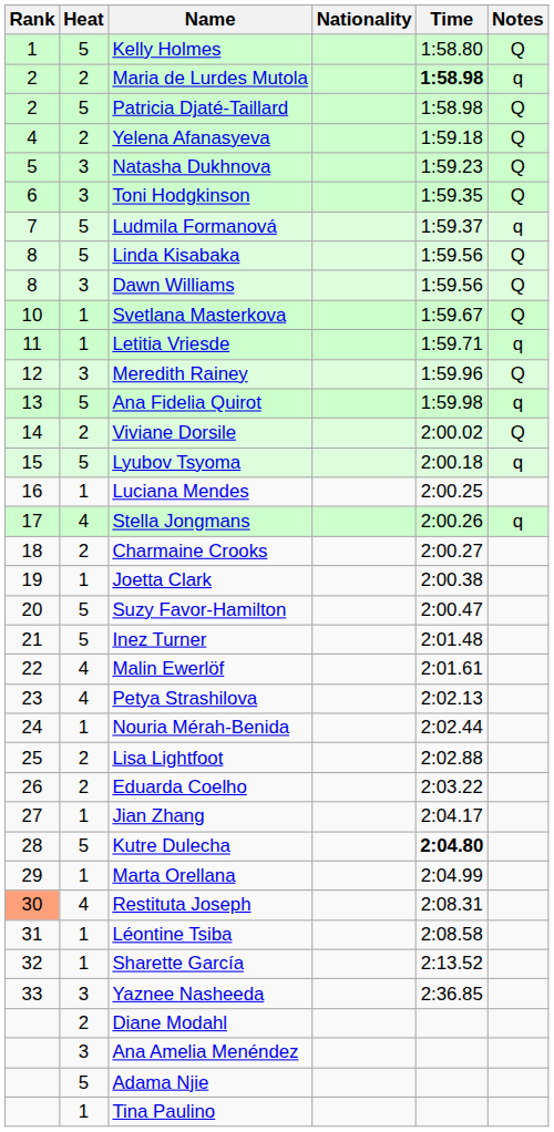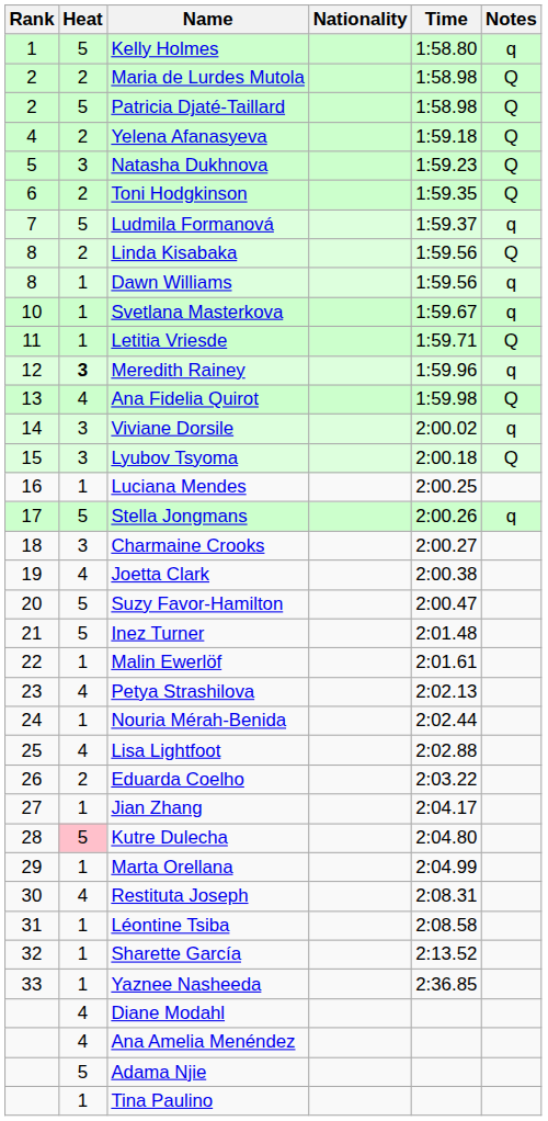 <table class="wikitable sortable" style="text-align:center">
 <tr>
 <th>Rank</th>
 <th>Heat</th>
 <th>Name</th>
 <th>Nationality</th>
 <th>Time</th>
 <th>Notes</th>
 </tr>
 <tr bgcolor=ccffcc>
 <td>1</td>
 <td>5</td>
 <td align=left><a href='#'>Kelly Holmes</a></td>
 <td align=left></td>
 <td>1:58.80</td>
-<td>Q</td>
+<td>q</td>
 </tr>
 <tr bgcolor=ccffcc>
 <td>2</td>
 <td>2</td>
 <td align=left><a href='#'>Maria de Lurdes Mutola</a></td>
 <td align=left></td>
-<td><strong>1:58.98</strong></td>
-<td>q</td>
+<td>1:58.98</td>
+<td>Q</td>
 </tr>
 <tr bgcolor=ccffcc>
 <td>2</td>
 <td>5</td>
 <td align=left><a href='#'>Patricia Djaté-Taillard</a></td>
 <td align=left></td>
 <td>1:58.98</td>
 <td>Q</td>
 </tr>
 <tr bgcolor=ccffcc>
 <td>4</td>
 <td>2</td>
 <td align=left><a href='#'>Yelena Afanasyeva</a></td>
 <td align=left></td>
 <td>1:59.18</td>
 <td>Q</td>
 </tr>
 <tr bgcolor=ccffcc>
 <td>5</td>
 <td>3</td>
 <td align=left><a href='#'>Natasha Dukhnova</a></td>
 <td align=left></td>
 <td>1:59.23</td>
 <td>Q</td>
 </tr>
 <tr bgcolor=ccffcc>
 <td>6</td>
-<td>3</td>
+<td>2</td>
 <td align=left><a href='#'>Toni Hodgkinson</a></td>
 <td align=left></td>
 <td>1:59.35</td>
 <td>Q</td>
 </tr>
 <tr bgcolor=ddffdd>
 <td>7</td>
 <td>5</td>
 <td align=left><a href='#'>Ludmila Formanová</a></td>
 <td align=left></td>
 <td>1:59.37</td>
 <td>q</td>
 </tr>
 <tr bgcolor=ddffdd>
 <td>8</td>
-<td>5</td>
+<td>2</td>
 <td align=left><a href='#'>Linda Kisabaka</a></td>
 <td align=left></td>
 <td>1:59.56</td>
 <td>Q</td>
 </tr>
 <tr bgcolor=ddffdd>
 <td>8</td>
-<td>3</td>
+<td>1</td>
 <td align=left><a href='#'>Dawn Williams</a></td>
 <td align=left></td>
 <td>1:59.56</td>
-<td>Q</td>
+<td>q</td>
 </tr>
 <tr bgcolor=ccffcc>
 <td>10</td>
 <td>1</td>
 <td align=left><a href='#'>Svetlana Masterkova</a></td>
 <td align=left></td>
 <td>1:59.67</td>
-<td>Q</td>
+<td>q</td>
 </tr>
 <tr bgcolor=ccffcc>
 <td>11</td>
 <td>1</td>
 <td align=left><a href='#'>Letitia Vriesde</a></td>
 <td align=left></td>
 <td>1:59.71</td>
+<td>Q</td>
+</tr>
+<tr bgcolor=ddffdd>
+<td>12</td>
+<td><strong>3</strong></td>
+<td align=left><a href='#'>Meredith Rainey</a></td>
+<td align=left></td>
+<td>1:59.96</td>
+<td>q</td>
+</tr>
+<tr bgcolor=ccffcc>
+<td>13</td>
+<td>4</td>
+<td align=left><a href='#'>Ana Fidelia Quirot</a></td>
+<td align=left></td>
+<td>1:59.98</td>
+<td>Q</td>
+</tr>
+<tr bgcolor=ddffdd>
+<td>14</td>
+<td>3</td>
+<td align=left><a href='#'>Viviane Dorsile</a></td>
+<td align=left></td>
+<td>2:00.02</td>
 <td>q</td>
 </tr>
 <tr bgcolor=ddffdd>
-<td>12</td>
+<td>15</td>
 <td>3</td>
-<td align=left><a href='#'>Meredith Rainey</a></td>
-<td align=left></td>
-<td>1:59.96</td>
-<td>Q</td>
-</tr>
-<tr bgcolor=ccffcc>
-<td>13</td>
-<td>5</td>
-<td align=left><a href='#'>Ana Fidelia Quirot</a></td>
-<td align=left></td>
-<td>1:59.98</td>
-<td>q</td>
-</tr>
-<tr bgcolor=ddffdd>
-<td>14</td>
-<td>2</td>
-<td align=left><a href='#'>Viviane Dorsile</a></td>
-<td align=left></td>
-<td>2:00.02</td>
-<td>Q</td>
-</tr>
-<tr bgcolor=ddffdd>
-<td>15</td>
-<td>5</td>
 <td align=left><a href='#'>Lyubov Tsyoma</a></td>
 <td align=left></td>
 <td>2:00.18</td>
-<td>q</td>
+<td>Q</td>
 </tr>
 <tr>
 <td>16</td>
 <td>1</td>
 <td align=left><a href='#'>Luciana Mendes</a></td>
 <td align=left></td>
 <td>2:00.25</td>
 <td></td>
 </tr>
 <tr bgcolor=ccffcc>
 <td>17</td>
-<td>4</td>
+<td>5</td>
 <td align=left><a href='#'>Stella Jongmans</a></td>
 <td align=left></td>
 <td>2:00.26</td>
 <td>q</td>
 </tr>
 <tr>
 <td>18</td>
-<td>2</td>
+<td>3</td>
 <td align=left><a href='#'>Charmaine Crooks</a></td>
 <td align=left></td>
 <td>2:00.27</td>
 <td></td>
 </tr>
 <tr>
 <td>19</td>
-<td>1</td>
+<td>4</td>
 <td align=left><a href='#'>Joetta Clark</a></td>
 <td align=left></td>
 <td>2:00.38</td>
 <td></td>
 </tr>
 <tr>
 <td>20</td>
 <td>5</td>
 <td align=left><a href='#'>Suzy Favor-Hamilton</a></td>
 <td align=left></td>
 <td>2:00.47</td>
 <td></td>
 </tr>
 <tr>
 <td>21</td>
 <td>5</td>
 <td align=left><a href='#'>Inez Turner</a></td>
 <td align=left></td>
 <td>2:01.48</td>
 <td></td>
 </tr>
 <tr>
 <td>22</td>
-<td>4</td>
+<td>1</td>
 <td align=left><a href='#'>Malin Ewerlöf</a></td>
 <td align=left></td>
 <td>2:01.61</td>
 <td></td>
 </tr>
 <tr>
 <td>23</td>
 <td>4</td>
 <td align=left><a href='#'>Petya Strashilova</a></td>
 <td align=left></td>
 <td>2:02.13</td>
 <td></td>
 </tr>
 <tr>
 <td>24</td>
 <td>1</td>
 <td align=left><a href='#'>Nouria Mérah-Benida</a></td>
 <td align=left></td>
 <td>2:02.44</td>
 <td></td>
 </tr>
 <tr>
 <td>25</td>
-<td>2</td>
+<td>4</td>
 <td align=left><a href='#'>Lisa Lightfoot</a></td>
 <td align=left></td>
 <td>2:02.88</td>
 <td></td>
 </tr>
 <tr>
 <td>26</td>
 <td>2</td>
 <td align=left><a href='#'>Eduarda Coelho</a></td>
 <td align=left></td>
 <td>2:03.22</td>
 <td></td>
 </tr>
 <tr>
 <td>27</td>
 <td>1</td>
 <td align=left><a href='#'>Jian Zhang</a></td>
 <td align=left></td>
 <td>2:04.17</td>
 <td></td>
 </tr>
 <tr>
 <td>28</td>
-<td>5</td>
+<td style="background: pink;">5</td>
 <td align=left><a href='#'>Kutre Dulecha</a></td>
 <td align=left></td>
-<td><strong>2:04.80</strong></td>
+<td>2:04.80</td>
 <td></td>
 </tr>
 <tr>
 <td>29</td>
 <td>1</td>
 <td align=left><a href='#'>Marta Orellana</a></td>
 <td align=left></td>
 <td>2:04.99</td>
 <td></td>
 </tr>
 <tr>
-<td style="background: lightsalmon;">30</td>
+<td>30</td>
 <td>4</td>
 <td align=left><a href='#'>Restituta Joseph</a></td>
 <td align=left></td>
 <td>2:08.31</td>
 <td></td>
 </tr>
 <tr>
 <td>31</td>
 <td>1</td>
 <td align=left><a href='#'>Léontine Tsiba</a></td>
 <td align=left></td>
 <td>2:08.58</td>
 <td></td>
 </tr>
 <tr>
 <td>32</td>
 <td>1</td>
 <td align=left><a href='#'>Sharette García</a></td>
 <td align=left></td>
 <td>2:13.52</td>
 <td></td>
 </tr>
 <tr>
 <td>33</td>
-<td>3</td>
+<td>1</td>
 <td align=left><a href='#'>Yaznee Nasheeda</a></td>
 <td align=left></td>
 <td>2:36.85</td>
 <td></td>
 </tr>
 <tr>
 <td></td>
-<td>2</td>
+<td>4</td>
 <td align=left><a href='#'>Diane Modahl</a></td>
 <td align=left></td>
 <td></td>
 <td></td>
 </tr>
 <tr>
 <td></td>
-<td>3</td>
+<td>4</td>
 <td align=left><a href='#'>Ana Amelia Menéndez</a></td>
 <td align=left></td>
 <td></td>
 <td></td>
 </tr>
 <tr>
 <td></td>
 <td>5</td>
 <td align=left><a href='#'>Adama Njie</a></td>
 <td align=left></td>
 <td></td>
 <td></td>
 </tr>
 <tr>
 <td></td>
 <td>1</td>
 <td align=left><a href='#'>Tina Paulino</a></td>
 <td align=left></td>
 <td></td>
 <td></td>
 </tr>
 </table>
